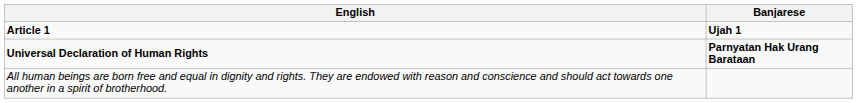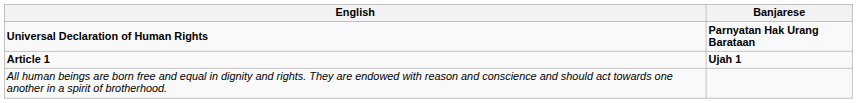 <table class="wikitable">
 <tr>
 <th>English</th>
 <th>Banjarese</th>
 </tr>
 <tr>
+<td><strong>Universal Declaration of Human Rights</strong></td>
+<td><strong>Parnyatan Hak Urang Barataan</strong></td>
+</tr>
+<tr>
 <td><strong>Article 1</strong></td>
 <td><strong>Ujah 1</strong></td>
-</tr>
-<tr>
-<td><strong>Universal Declaration of Human Rights</strong></td>
-<td><strong>Parnyatan Hak Urang Barataan</strong></td>
 </tr>
 <tr>
 <td><em>All human beings are born free and equal in dignity and rights. They are endowed with reason and conscience and should act towards one another in a spirit of brotherhood.</em></td>
 <td></td>
 </tr>
 </table>
